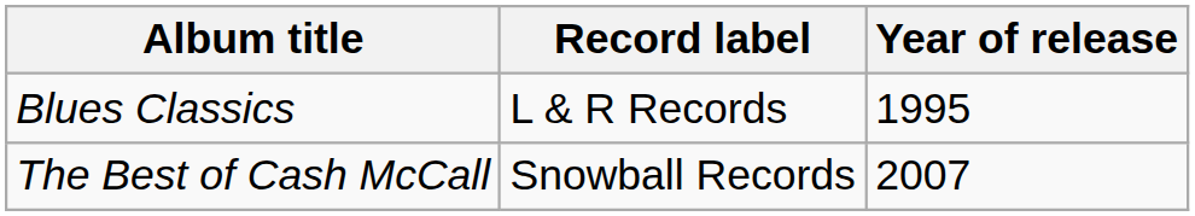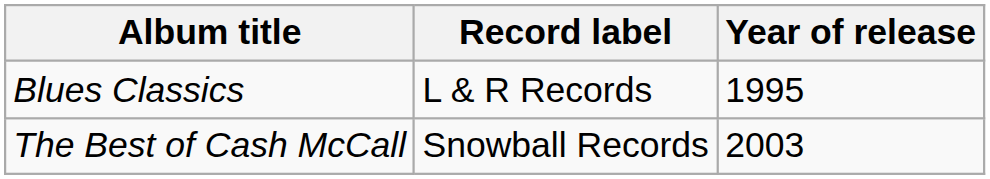 <table class="wikitable sortable">
 <tr>
 <th>Album title</th>
 <th>Record label</th>
 <th>Year of release</th>
 </tr>
 <tr>
 <td><em>Blues Classics</em></td>
 <td>L & R Records</td>
 <td>1995</td>
 </tr>
 <tr>
 <td><em>The Best of Cash McCall</em></td>
 <td>Snowball Records</td>
-<td>2007</td>
+<td>2003</td>
 </tr>
 </table>
